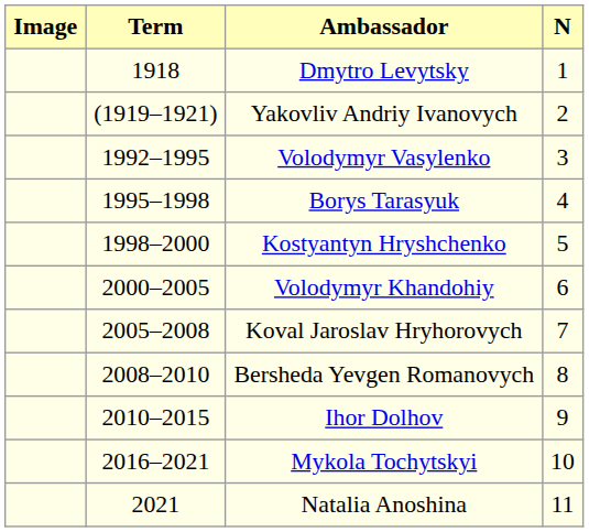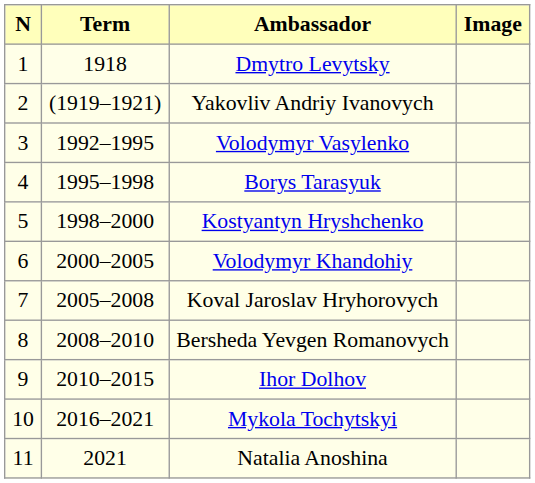 <table rules="all" cellspacing="0" cellpadding="5" style="border: 1px solid #999">
 <tr bgcolor="#FFFFBB">
-<th>Image</th>
+<th>N</th>
 <th>Term</th>
 <th>Ambassador</th>
-<th>N</th>
+<th>Image</th>
 </tr>
 <tr bgcolor="#FFFFE8">
-<td align=center></td>
+<td align=center>1</td>
 <td align=center>1918</td>
 <td align=center><a href='#'>Dmytro Levytsky</a></td>
-<td align=center>1</td>
+<td align=center></td>
 </tr>
 <tr bgcolor="#FFFFE8">
-<td align=center></td>
+<td align=center>2</td>
 <td align=center>(1919–1921)</td>
 <td align=center>Yakovliv Andriy Ivanovych</td>
-<td align=center>2</td>
+<td align=center></td>
 </tr>
 <tr bgcolor="#FFFFE8">
-<td align=center></td>
+<td align=center>3</td>
 <td align=center>1992–1995</td>
 <td align=center><a href='#'>Volodymyr Vasylenko</a></td>
-<td align=center>3</td>
+<td align=center></td>
 </tr>
 <tr bgcolor="#FFFFE8">
-<td align=center></td>
+<td align=center>4</td>
 <td align=center>1995–1998</td>
 <td align=center><a href='#'>Borys Tarasyuk</a></td>
-<td align=center>4</td>
+<td align=center></td>
 </tr>
 <tr bgcolor="#FFFFE8">
-<td align=center></td>
+<td align=center>5</td>
 <td align=center>1998–2000</td>
 <td align=center><a href='#'>Kostyantyn Hryshchenko</a></td>
-<td align=center>5</td>
+<td align=center></td>
 </tr>
 <tr bgcolor="#FFFFE8">
-<td align=center></td>
+<td align=center>6</td>
 <td align=center>2000–2005</td>
 <td align=center><a href='#'>Volodymyr Khandohiy</a></td>
-<td align=center>6</td>
+<td align=center></td>
 </tr>
 <tr bgcolor="#FFFFE8">
-<td align=center></td>
+<td align=center>7</td>
 <td align=center>2005–2008</td>
 <td align=center>Koval Jaroslav Hryhorovych</td>
-<td align=center>7</td>
+<td align=center></td>
 </tr>
 <tr bgcolor="#FFFFE8">
-<td align=center></td>
+<td align=center>8</td>
 <td align=center>2008–2010</td>
 <td align=center>Bersheda Yevgen Romanovych</td>
-<td align=center>8</td>
+<td align=center></td>
 </tr>
 <tr bgcolor="#FFFFE8">
-<td align=center></td>
+<td align=center>9</td>
 <td align=center>2010–2015</td>
 <td align=center><a href='#'>Ihor Dolhov</a></td>
-<td align=center>9</td>
+<td align=center></td>
 </tr>
 <tr bgcolor="#FFFFE8">
-<td align=center></td>
+<td align=center>10</td>
 <td align=center>2016–2021</td>
 <td align=center><a href='#'>Mykola Tochytskyi</a></td>
-<td align=center>10</td>
+<td align=center></td>
 </tr>
 <tr bgcolor="#FFFFE8">
-<td align=center></td>
+<td align=center>11</td>
 <td align=center>2021</td>
 <td align=center>Natalia Anoshina</td>
-<td align=center>11</td>
+<td align=center></td>
 </tr>
 </table>
